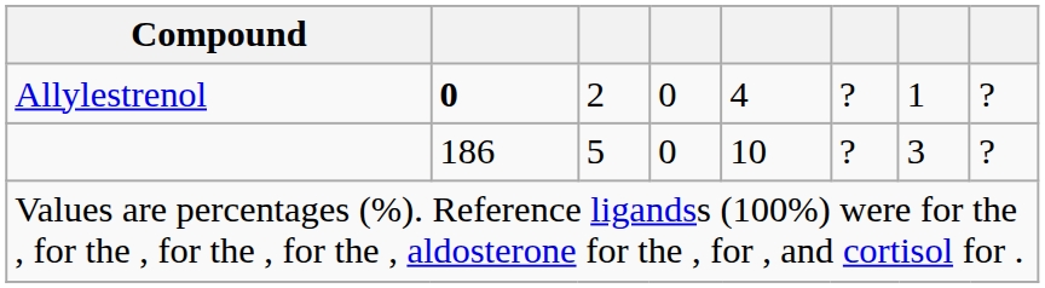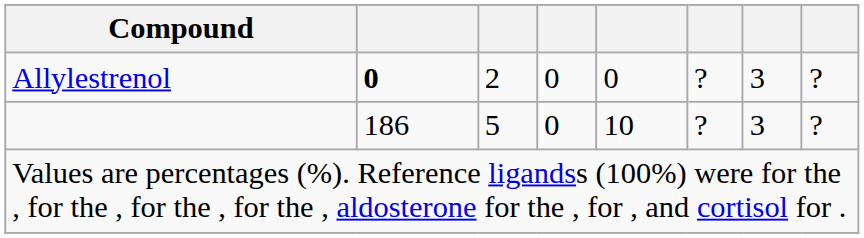 <table class="wikitable center mw-collapsible mw-collapsed" style="width:450px; text-align:left; margin-left:auto; margin-right:auto; border:none;">
 <tr>
 <th>Compound</th>
 <th></th>
 <th></th>
 <th></th>
 <th></th>
 <th></th>
 <th></th>
 <th></th>
 </tr>
 <tr>
 <td><a href='#'>Allylestrenol</a></td>
 <td><strong>0</strong></td>
 <td>2</td>
 <td>0</td>
-<td>4</td>
+<td>0</td>
 <td>?</td>
-<td>1</td>
+<td>3</td>
 <td>?</td>
 </tr>
 <tr>
 <td></td>
 <td>186</td>
 <td>5</td>
 <td>0</td>
 <td>10</td>
 <td>?</td>
 <td>3</td>
 <td>?</td>
 </tr>
 <tr class="sortbottom">
 <td colspan="9" style="width: 1px;">Values are percentages (%). Reference <a href='#'>ligands</a>s (100%) were  for the ,  for the , <a href='#'></a> for the ,  for the , <a href='#'>aldosterone</a> for the ,  for , and <a href='#'>cortisol</a> for .</td>
 </tr>
 </table>
